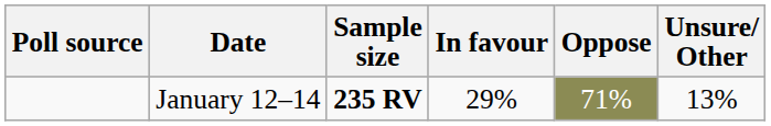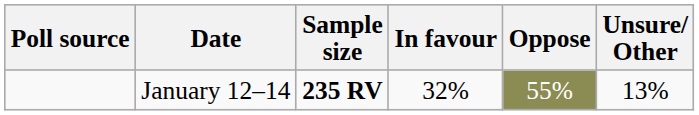 <table class="wikitable sortable collapsible" style="text-align:center;line-height:17px">
 <tr>
 <th>Poll source</th>
 <th>Date</th>
 <th>Sample<br>size</th>
 <th>In favour</th>
 <th>Oppose</th>
 <th>Unsure/<br>Other</th>
 </tr>
 <tr>
 <td></td>
 <td>January 12–14</td>
 <td><strong>235 RV</strong></td>
-<td>29%</td>
-<td style="background:#8B8B54; color: white">71%</td>
+<td>32%</td>
+<td style="background:#8B8B54; color: white">55%</td>
 <td>13%</td>
 </tr>
 </table>
